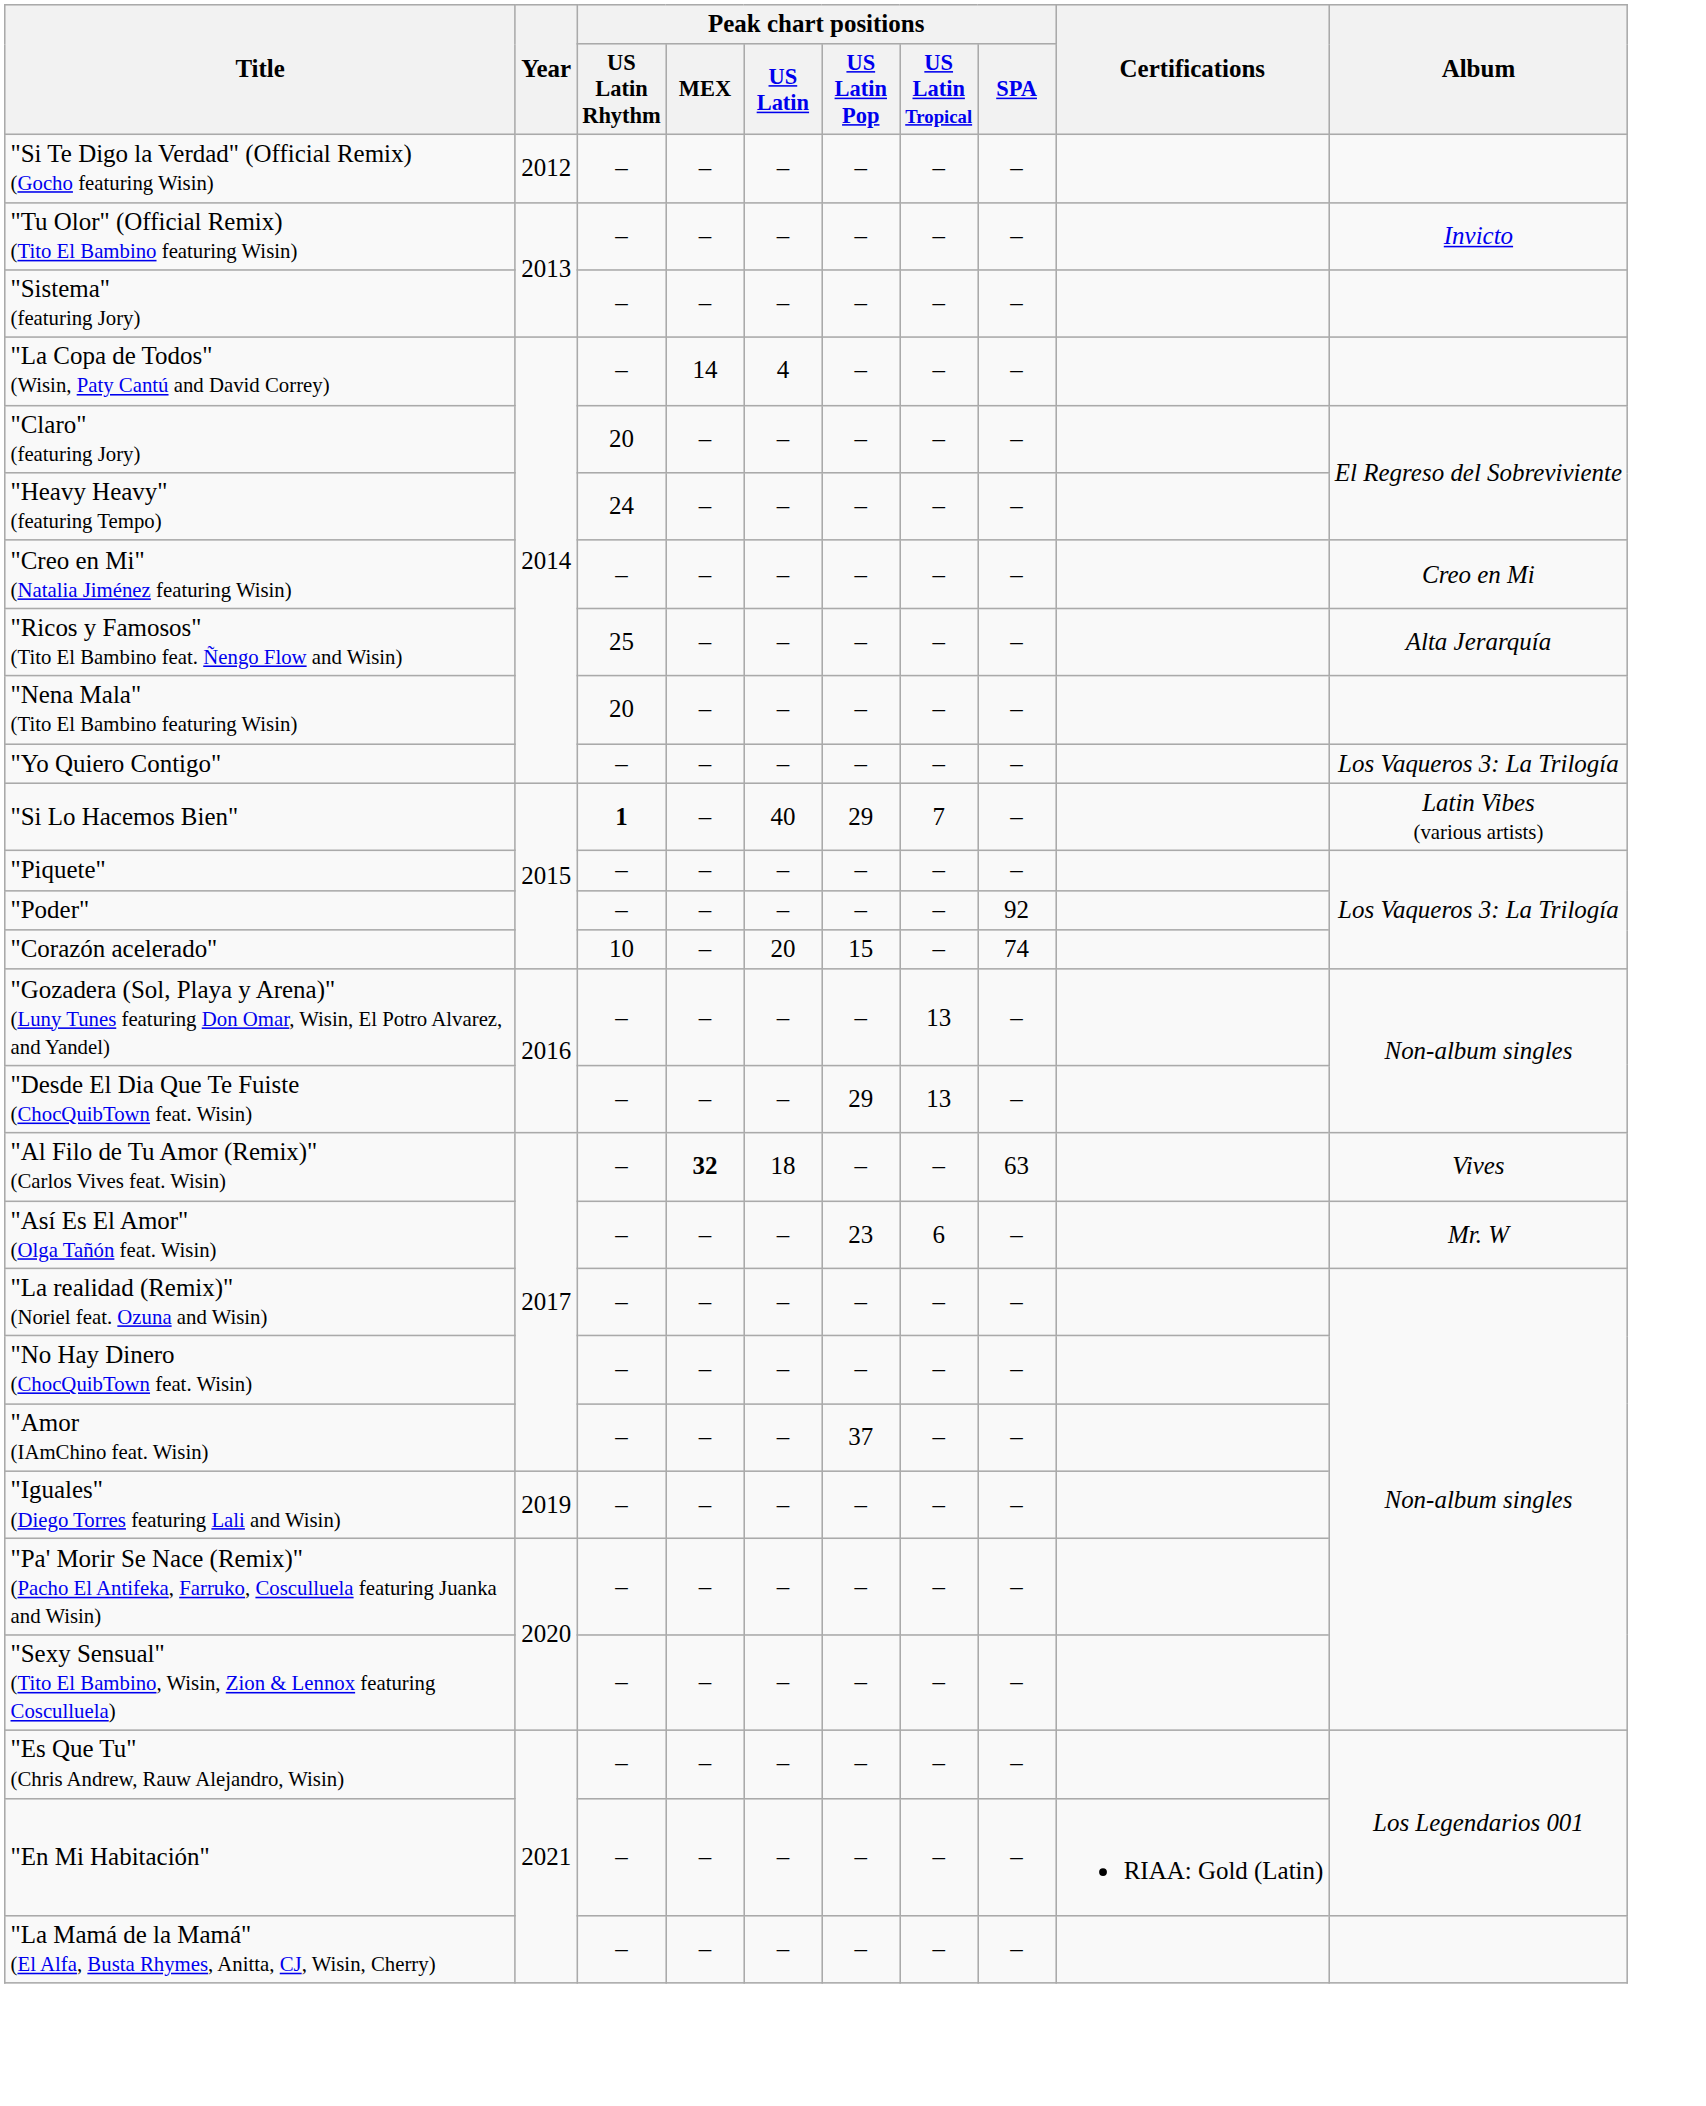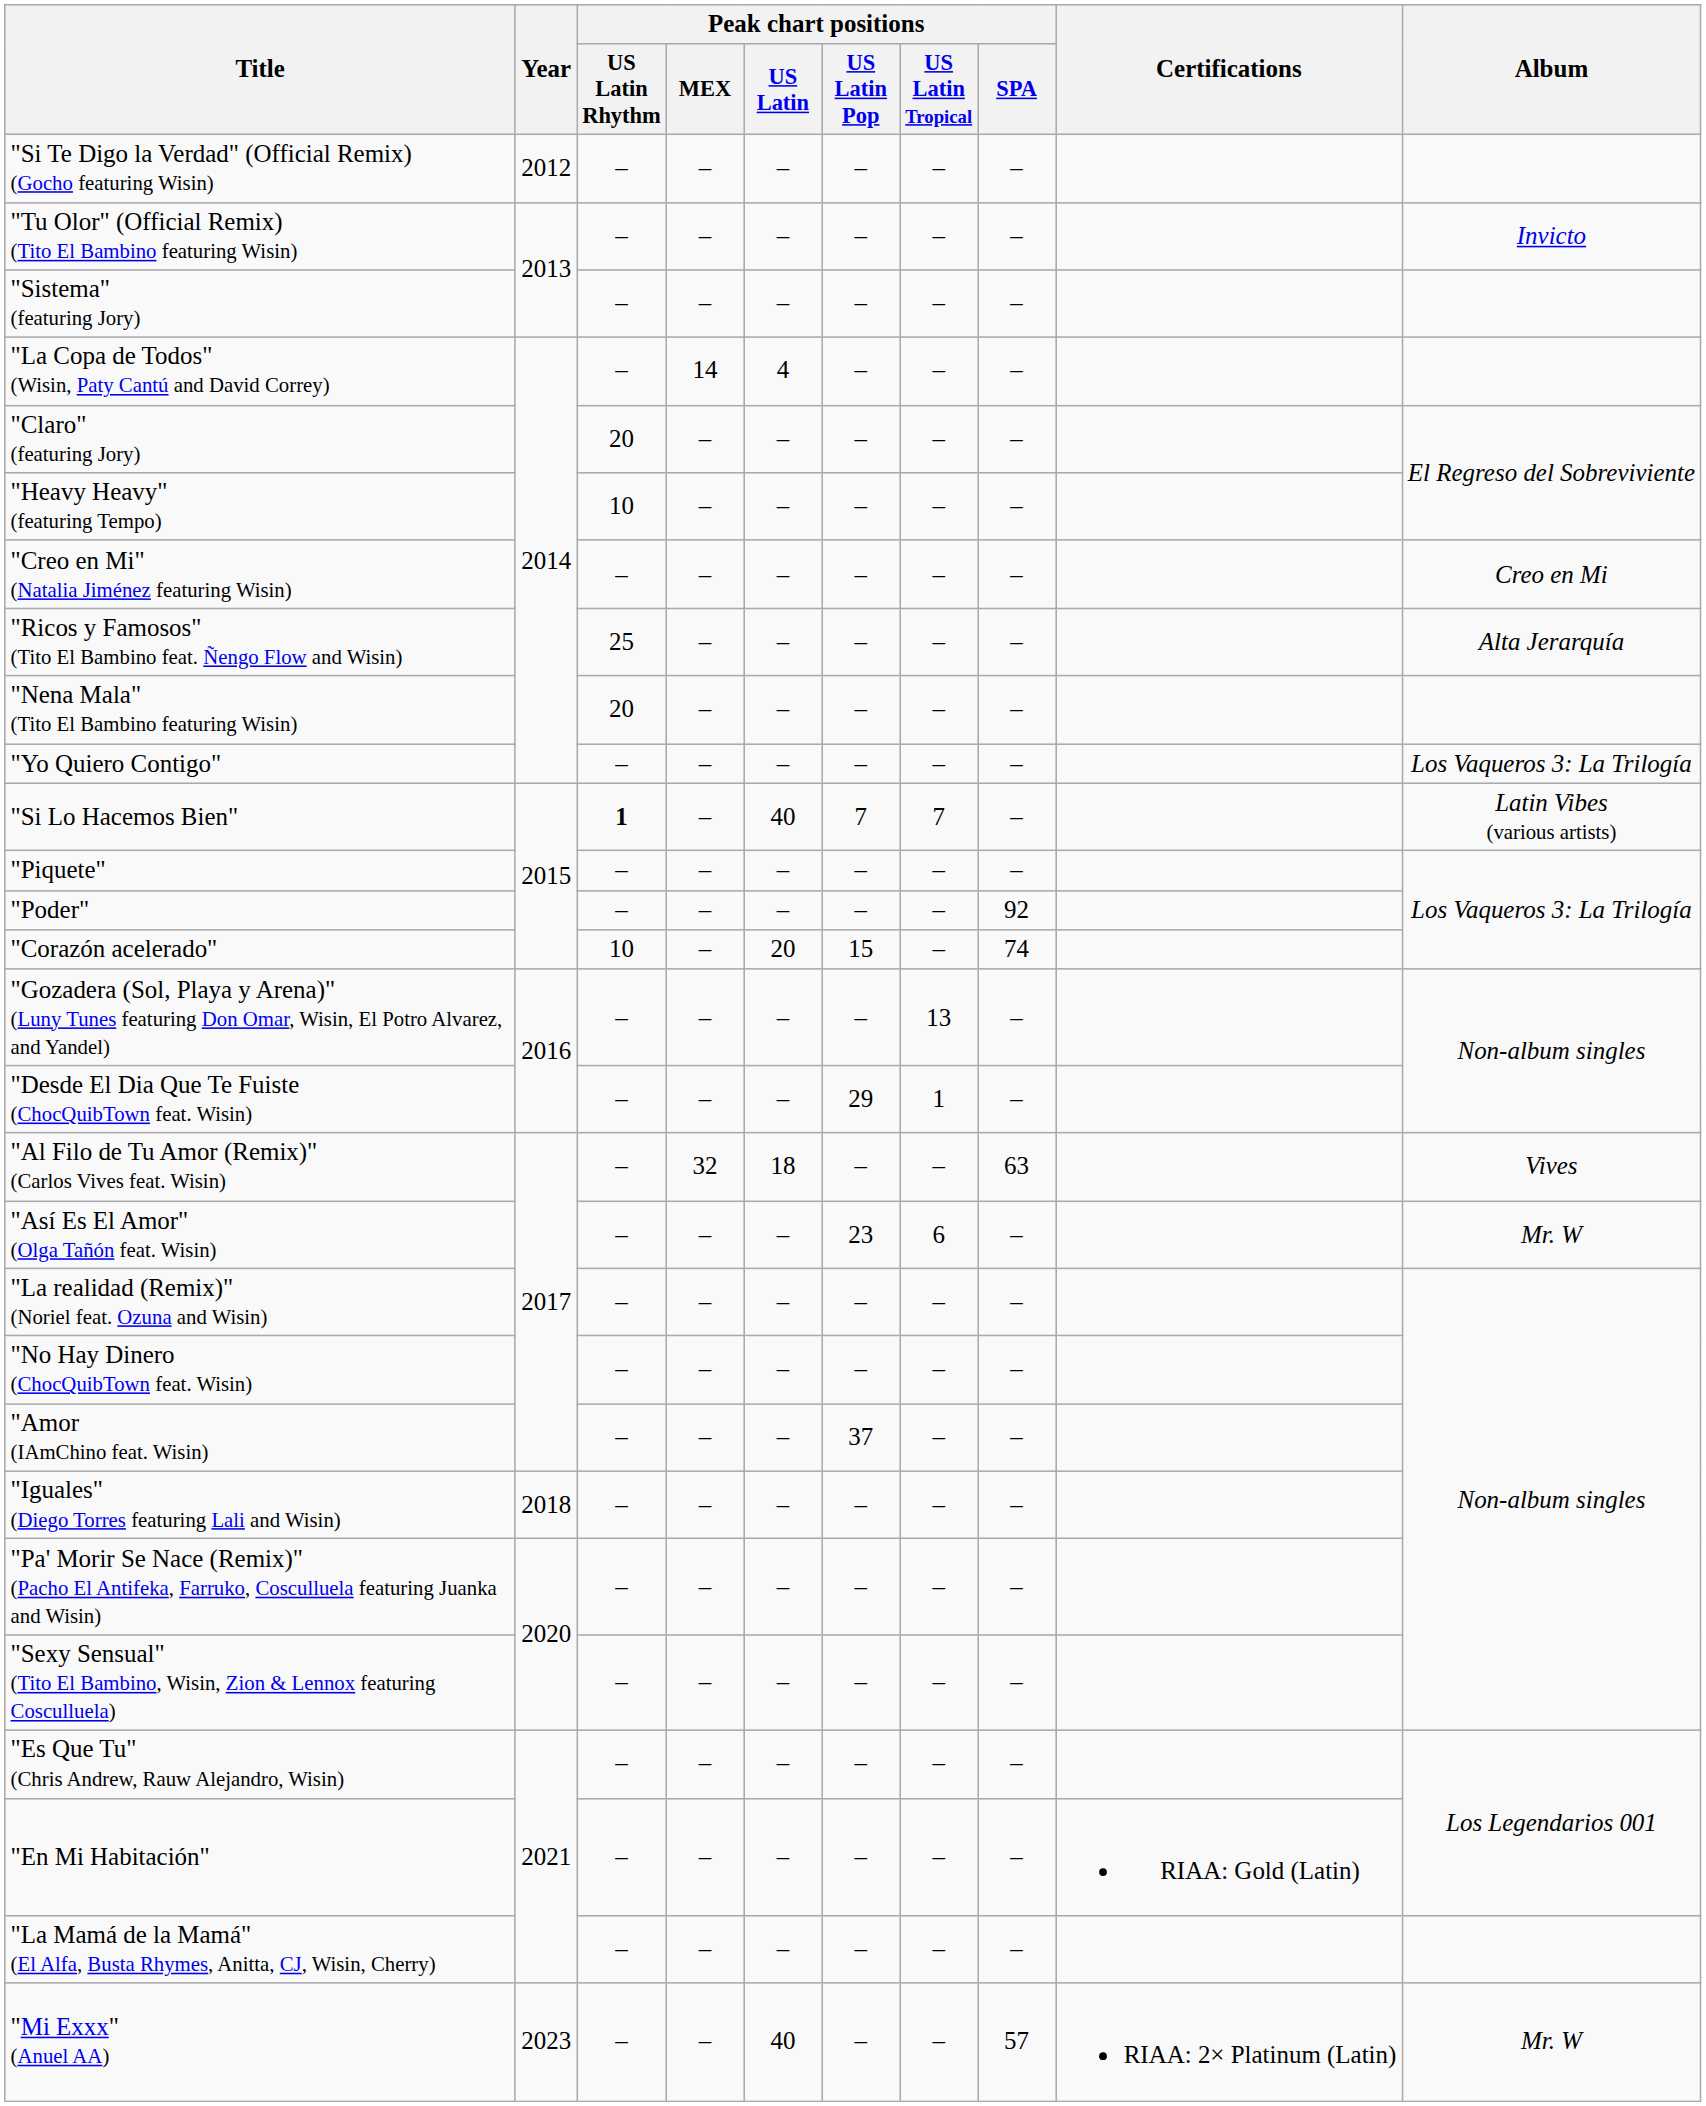 <table class="wikitable" style="text-align:center;" border="1">
 <tr>
 <th scope="col" rowspan="2" style="width:20em;">Title</th>
 <th scope="col" rowspan="2">Year</th>
 <th scope="col" colspan="6">Peak chart positions</th>
 <th scope="col" rowspan="2">Certifications</th>
 <th scope="col" rowspan="2">Album</th>
 </tr>
 <tr>
 <th scope="col" style="width:3em;font-size:90%;">US <br> Latin Rhythm<br></th>
 <th scope="col" style="width:3em;font-size:90%;">MEX<br></th>
 <th scope="col" style="width:3em;font-size:90%;"><a href='#'>US <br> Latin</a><br></th>
 <th scope="col" style="width:3em;font-size:90%;"><a href='#'>US <br> Latin<br>Pop</a><br></th>
 <th scope="col" style="width:3em;font-size:90%;"><a href='#'>US <br> Latin <small>Tropical</small></a><br></th>
 <th scope="col" style="width:3em;font-size:90%;"><a href='#'>SPA</a><br></th>
 </tr>
 <tr>
 <td align="left">"Si Te Digo la Verdad" (Official Remix) <br><small>(<a href='#'>Gocho</a> featuring Wisin)</small></td>
 <td>2012</td>
 <td>–</td>
 <td>–</td>
 <td>–</td>
 <td>–</td>
 <td>–</td>
 <td>–</td>
 <td></td>
 <td></td>
 </tr>
 <tr>
 <td align="left">"Tu Olor" (Official Remix) <br><small>(<a href='#'>Tito El Bambino</a> featuring Wisin)</small></td>
 <td rowspan="2">2013</td>
 <td>–</td>
 <td>–</td>
 <td>–</td>
 <td>–</td>
 <td>–</td>
 <td>–</td>
 <td></td>
 <td><em><a href='#'>Invicto</a></em></td>
 </tr>
 <tr>
 <td align="left">"Sistema" <br><small>(featuring Jory)</small></td>
 <td>–</td>
 <td>–</td>
 <td>–</td>
 <td>–</td>
 <td>–</td>
 <td>–</td>
 <td></td>
 <td></td>
 </tr>
 <tr>
 <td align="left">"La Copa de Todos" <br><small>(Wisin, <a href='#'>Paty Cantú</a> and David Correy)</small></td>
 <td rowspan="7">2014</td>
 <td>–</td>
 <td>14</td>
 <td>4</td>
 <td>–</td>
 <td>–</td>
 <td>–</td>
 <td></td>
 <td></td>
 </tr>
 <tr>
 <td align="left">"Claro"<br><small>(featuring Jory)</small></td>
 <td>20</td>
 <td>–</td>
 <td>–</td>
 <td>–</td>
 <td>–</td>
 <td>–</td>
 <td></td>
 <td rowspan="2"><em>El Regreso del Sobreviviente</em></td>
 </tr>
 <tr>
 <td align="left">"Heavy Heavy"<br><small>(featuring Tempo)</small></td>
-<td>24</td>
+<td>10</td>
 <td>–</td>
 <td>–</td>
 <td>–</td>
 <td>–</td>
 <td>–</td>
 <td></td>
 </tr>
 <tr>
 <td align="left">"Creo en Mi"<br><small>(<a href='#'>Natalia Jiménez</a> featuring Wisin)</small></td>
 <td>–</td>
 <td>–</td>
 <td>–</td>
 <td>–</td>
 <td>–</td>
 <td>–</td>
 <td></td>
 <td><em>Creo en Mi</em></td>
 </tr>
 <tr>
 <td align="left">"Ricos y Famosos"<br><small>(Tito El Bambino feat. <a href='#'>Ñengo Flow</a> and Wisin)</small></td>
 <td>25</td>
 <td>–</td>
 <td>–</td>
 <td>–</td>
 <td>–</td>
 <td>–</td>
 <td></td>
 <td><em>Alta Jerarquía</em></td>
 </tr>
 <tr>
 <td align="left">"Nena Mala"<br><small>(Tito El Bambino featuring Wisin)</small></td>
 <td>20</td>
 <td>–</td>
 <td>–</td>
 <td>–</td>
 <td>–</td>
 <td>–</td>
 <td></td>
 <td></td>
 </tr>
 <tr>
 <td align="left">"Yo Quiero Contigo"</td>
 <td>–</td>
 <td>–</td>
 <td>–</td>
 <td>–</td>
 <td>–</td>
 <td>–</td>
 <td></td>
 <td><em>Los Vaqueros 3: La Trilogía</em></td>
 </tr>
 <tr>
 <td align="left">"Si Lo Hacemos Bien"</td>
 <td rowspan="4">2015</td>
 <td><strong>1</strong></td>
 <td>–</td>
 <td>40</td>
-<td>29</td>
+<td>7</td>
 <td>7</td>
 <td>–</td>
 <td></td>
 <td><em>Latin Vibes</em><br><small>(various artists)</small></td>
 </tr>
 <tr>
 <td align="left">"Piquete"</td>
 <td>–</td>
 <td>–</td>
 <td>–</td>
 <td>–</td>
 <td>–</td>
 <td>–</td>
 <td></td>
 <td rowspan="3"><em>Los Vaqueros 3: La Trilogía</em></td>
 </tr>
 <tr>
 <td align="left">"Poder"</td>
 <td>–</td>
 <td>–</td>
 <td>–</td>
 <td>–</td>
 <td>–</td>
 <td>92</td>
 <td></td>
 </tr>
 <tr>
 <td align="left">"Corazón acelerado"</td>
 <td>10</td>
 <td>–</td>
 <td>20</td>
 <td>15</td>
 <td>–</td>
 <td>74</td>
 <td></td>
 </tr>
 <tr>
 <td align="left">"Gozadera (Sol, Playa y Arena)"<br><small>(<a href='#'>Luny Tunes</a> featuring <a href='#'>Don Omar</a>, Wisin, El Potro Alvarez, and Yandel)</small></td>
 <td rowspan="2">2016</td>
 <td>–</td>
 <td>–</td>
 <td>–</td>
 <td>–</td>
 <td>13</td>
 <td>–</td>
 <td></td>
 <td rowspan="2"><em>Non-album singles </em></td>
 </tr>
 <tr>
 <td align="left">"Desde El Dia Que Te Fuiste<br><small>(<a href='#'>ChocQuibTown</a> feat. Wisin)</small></td>
 <td>–</td>
 <td>–</td>
 <td>–</td>
 <td>29</td>
-<td>13</td>
+<td>1</td>
 <td>–</td>
 <td></td>
 </tr>
 <tr>
 <td align="left">"Al Filo de Tu Amor (Remix)"<br><small>(Carlos Vives feat. Wisin)</small></td>
 <td rowspan="5">2017</td>
 <td>–</td>
-<td><strong>32</strong></td>
+<td>32</td>
 <td>18</td>
 <td>–</td>
 <td>–</td>
 <td>63</td>
 <td></td>
 <td><em>Vives</em></td>
 </tr>
 <tr>
 <td align="left">"Así Es El Amor"<br><small>(<a href='#'>Olga Tañón</a> feat. Wisin)</small></td>
 <td>–</td>
 <td>–</td>
 <td>–</td>
 <td>23</td>
 <td>6</td>
 <td>–</td>
 <td></td>
 <td><em>Mr. W</em></td>
 </tr>
 <tr>
 <td align="left">"La realidad (Remix)"<br><small>(Noriel feat. <a href='#'>Ozuna</a> and Wisin)</small></td>
 <td>–</td>
 <td>–</td>
 <td>–</td>
 <td>–</td>
 <td>–</td>
 <td>–</td>
 <td></td>
 <td rowspan="6"><em>Non-album singles </em></td>
 </tr>
 <tr>
 <td align="left">"No Hay Dinero<br><small>(<a href='#'>ChocQuibTown</a> feat. Wisin)</small></td>
 <td>–</td>
 <td>–</td>
 <td>–</td>
 <td>–</td>
 <td>–</td>
 <td>–</td>
 <td></td>
 </tr>
 <tr>
 <td align="left">"Amor<br><small>(IAmChino feat. Wisin)</small></td>
 <td>–</td>
 <td>–</td>
 <td>–</td>
 <td>37</td>
 <td>–</td>
 <td>–</td>
 <td></td>
 </tr>
 <tr>
 <td align="left">"Iguales"<br><small>(<a href='#'>Diego Torres</a> featuring <a href='#'>Lali</a> and Wisin)</small></td>
-<td>2019</td>
+<td>2018</td>
 <td>–</td>
 <td>–</td>
 <td>–</td>
 <td>–</td>
 <td>–</td>
 <td>–</td>
 <td></td>
 </tr>
 <tr>
 <td align="left">"Pa' Morir Se Nace (Remix)"<br><small>(<a href='#'>Pacho El Antifeka</a>, <a href='#'>Farruko</a>, <a href='#'>Cosculluela</a> featuring Juanka and Wisin)</small></td>
 <td rowspan="2">2020</td>
 <td>–</td>
 <td>–</td>
 <td>–</td>
 <td>–</td>
 <td>–</td>
 <td>–</td>
 <td></td>
 </tr>
 <tr>
 <td align="left">"Sexy Sensual"<br><small>(<a href='#'>Tito El Bambino</a>, Wisin, <a href='#'>Zion & Lennox</a> featuring <a href='#'>Cosculluela</a>)</small></td>
 <td>–</td>
 <td>–</td>
 <td>–</td>
 <td>–</td>
 <td>–</td>
 <td>–</td>
 <td></td>
 </tr>
 <tr>
 <td align="left">"Es Que Tu"<br><small>(Chris Andrew, Rauw Alejandro, Wisin)</small></td>
 <td rowspan="3">2021</td>
 <td>–</td>
 <td>–</td>
 <td>–</td>
 <td>–</td>
 <td>–</td>
 <td>–</td>
 <td></td>
 <td rowspan="2"><em>Los Legendarios 001</em></td>
 </tr>
 <tr>
 <td align="left">"En Mi Habitación"<br></td>
 <td>–</td>
 <td>–</td>
 <td>–</td>
 <td>–</td>
 <td>–</td>
 <td>–</td>
 <td><br><ul><li>RIAA: Gold (Latin)</li></ul></td>
 </tr>
 <tr>
 <td align="left">"La Mamá de la Mamá"<br><small>(<a href='#'>El Alfa</a>, <a href='#'>Busta Rhymes</a>, Anitta, <a href='#'>CJ</a>, Wisin, Cherry)</small></td>
 <td>–</td>
 <td>–</td>
 <td>–</td>
 <td>–</td>
 <td>–</td>
 <td>–</td>
 <td></td>
 <td></td>
 </tr>
+<tr>
+<td align="left">"<a href='#'>Mi Exxx</a>"<br><small>(<a href='#'>Anuel AA</a>)</small></td>
+<td>2023</td>
+<td>–</td>
+<td>–</td>
+<td>40</td>
+<td>–</td>
+<td>–</td>
+<td>57</td>
+<td><br><ul><li>RIAA: 2× Platinum (Latin)</li></ul></td>
+<td><em>Mr. W</em></td>
+</tr>
 </table>
